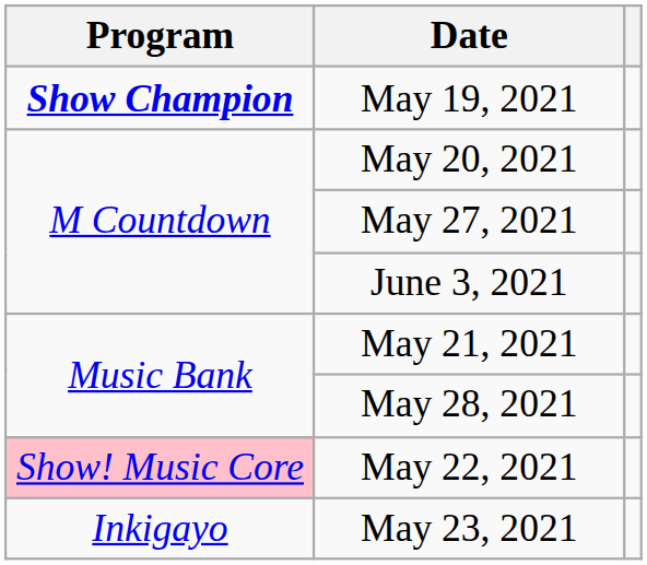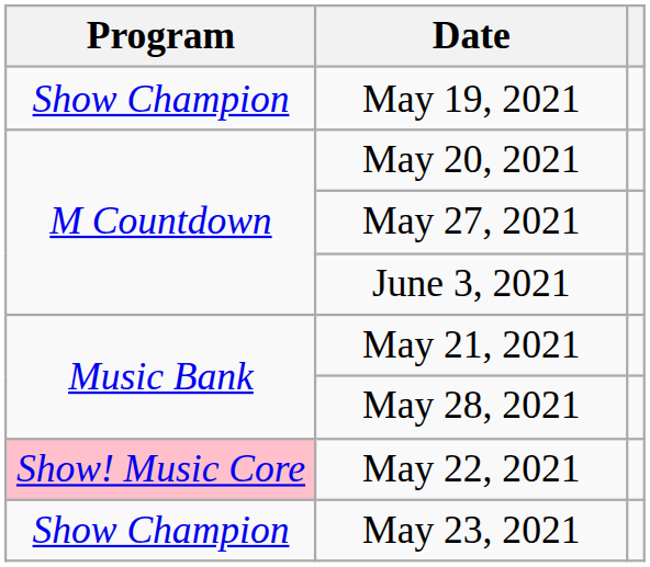 <table class="sortable wikitable" style="text-align:center;">
 <tr>
 <th width="120">Program</th>
 <th width="120">Date</th>
 <th class="unsortable"></th>
 </tr>
 <tr>
-<td><strong><em><a href='#'>Show Champion</a></em></strong></td>
+<td><em><a href='#'>Show Champion</a></em></td>
 <td>May 19, 2021</td>
 <td></td>
 </tr>
 <tr>
 <td rowspan="3"><em><a href='#'>M Countdown</a></em></td>
 <td>May 20, 2021</td>
 <td></td>
 </tr>
 <tr>
 <td>May 27, 2021</td>
 <td></td>
 </tr>
 <tr>
 <td>June 3, 2021</td>
 <td></td>
 </tr>
 <tr>
 <td rowspan="2"><em><a href='#'>Music Bank</a></em></td>
 <td>May 21, 2021</td>
 <td></td>
 </tr>
 <tr>
 <td>May 28, 2021</td>
 <td></td>
 </tr>
 <tr>
 <td style="background: pink;"><em><a href='#'>Show! Music Core</a></em></td>
 <td>May 22, 2021</td>
 <td></td>
 </tr>
 <tr>
-<td><em><a href='#'>Inkigayo</a></em></td>
+<td><em><a href='#'>Show Champion</a></em></td>
 <td>May 23, 2021</td>
 <td></td>
 </tr>
 </table>
